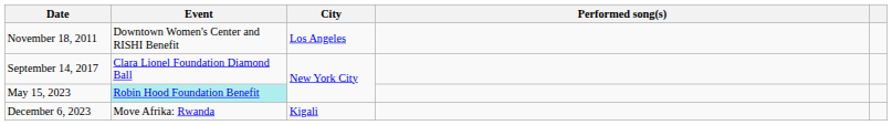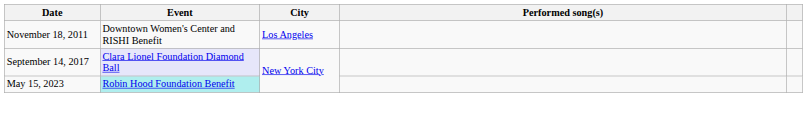 <table class="wikitable sortable plainrowheaders">
 <tr>
 <th style="width:12%;">Date</th>
 <th style="width:20%;">Event</th>
 <th style="width:10%;">City</th>
 <th class="unsortable">Performed song(s)</th>
 <th scope="col" width=2% class="unsortable"></th>
 </tr>
 <tr>
 <td>November 18, 2011</td>
 <td>Downtown Women's Center and RISHI Benefit</td>
 <td><a href='#'>Los Angeles</a></td>
 <td></td>
 <td align="center"></td>
 </tr>
 <tr>
 <td>September 14, 2017</td>
-<td><a href='#'>Clara Lionel Foundation Diamond Ball</a></td>
+<td style="background: lavender;"><a href='#'>Clara Lionel Foundation Diamond Ball</a></td>
 <td rowspan="2"><a href='#'>New York City</a></td>
 <td></td>
 <td align="center"><br></td>
 </tr>
 <tr>
 <td>May 15, 2023</td>
 <td style="background: paleturquoise;"><a href='#'>Robin Hood Foundation Benefit</a></td>
 <td></td>
 <td align="center"><br></td>
 </tr>
-<tr>
-<td>December 6, 2023</td>
-<td>Move Afrika: <a href='#'>Rwanda</a></td>
-<td><a href='#'>Kigali</a></td>
-<td></td>
-<td></td>
-</tr>
 </table>
